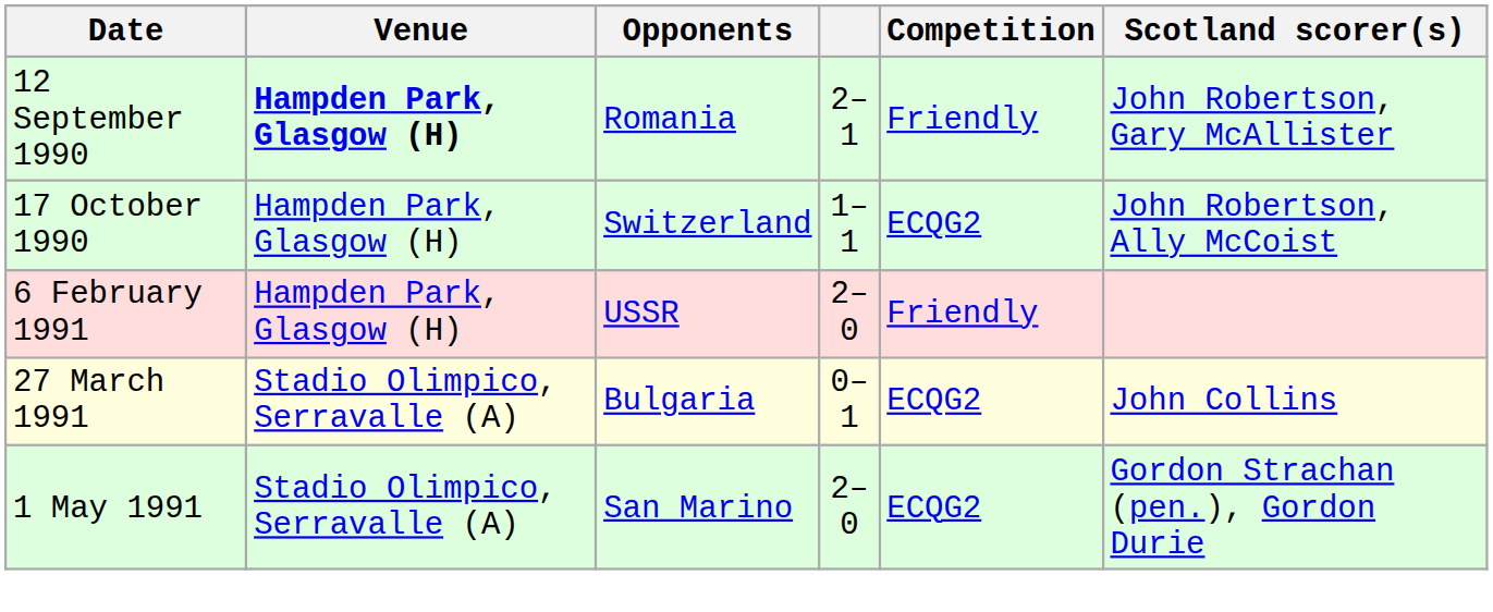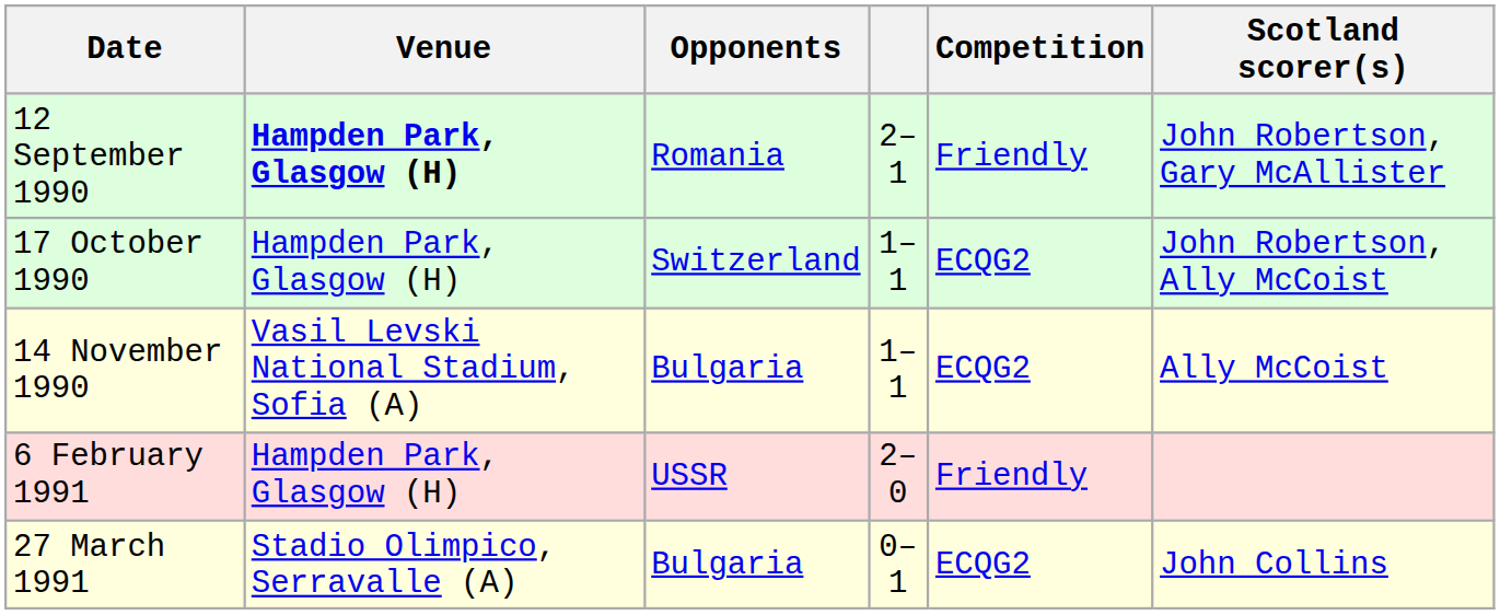 <table class="wikitable">
 <tr>
 <th>Date</th>
 <th>Venue</th>
 <th>Opponents</th>
 <th></th>
 <th>Competition</th>
 <th>Scotland scorer(s)</th>
 </tr>
 <tr bgcolor=#ddffdd>
 <td>12 September 1990</td>
 <td><strong><a href='#'>Hampden Park</a>, <a href='#'>Glasgow</a> (H)</strong></td>
 <td> <a href='#'>Romania</a></td>
 <td align=center>2–1</td>
 <td><a href='#'>Friendly</a></td>
 <td><a href='#'>John Robertson</a>, <a href='#'>Gary McAllister</a></td>
 </tr>
 <tr bgcolor=#ddffdd>
 <td>17 October 1990</td>
 <td><a href='#'>Hampden Park</a>, <a href='#'>Glasgow</a> (H)</td>
 <td> <a href='#'>Switzerland</a></td>
 <td align=center>1–1</td>
 <td><a href='#'>ECQG2</a></td>
 <td><a href='#'>John Robertson</a>, <a href='#'>Ally McCoist</a></td>
 </tr>
+<tr bgcolor=#ffffdd>
+<td>14 November 1990</td>
+<td><a href='#'>Vasil Levski National Stadium</a>, <a href='#'>Sofia</a> (A)</td>
+<td> <a href='#'>Bulgaria</a></td>
+<td align=center>1–1</td>
+<td><a href='#'>ECQG2</a></td>
+<td><a href='#'>Ally McCoist</a></td>
+</tr>
 <tr bgcolor=#ffdddd>
 <td>6 February 1991</td>
 <td><a href='#'>Hampden Park</a>, <a href='#'>Glasgow</a> (H)</td>
 <td> <a href='#'>USSR</a></td>
 <td align=center>2–0</td>
 <td><a href='#'>Friendly</a></td>
 <td></td>
 </tr>
 <tr bgcolor=#ffffdd>
 <td>27 March 1991</td>
 <td><a href='#'>Stadio Olimpico</a>, <a href='#'>Serravalle</a> (A)</td>
 <td> <a href='#'>Bulgaria</a></td>
 <td align=center>0–1</td>
 <td><a href='#'>ECQG2</a></td>
 <td><a href='#'>John Collins</a></td>
 </tr>
-<tr bgcolor=#ddffdd>
-<td>1 May 1991</td>
-<td><a href='#'>Stadio Olimpico</a>, <a href='#'>Serravalle</a> (A)</td>
-<td> <a href='#'>San Marino</a></td>
-<td align=center>2–0</td>
-<td><a href='#'>ECQG2</a></td>
-<td><a href='#'>Gordon Strachan</a> (<a href='#'>pen.</a>), <a href='#'>Gordon Durie</a></td>
-</tr>
 </table>
